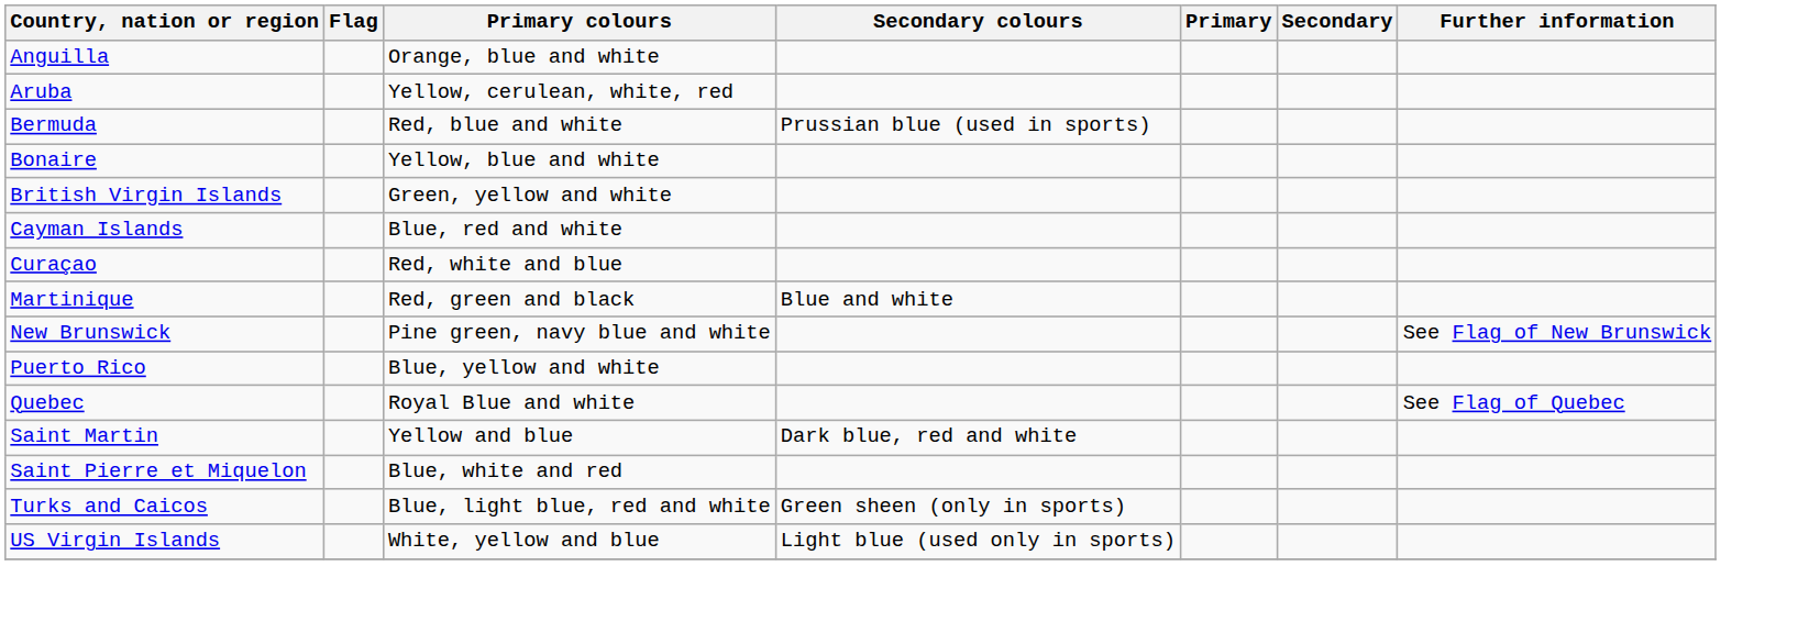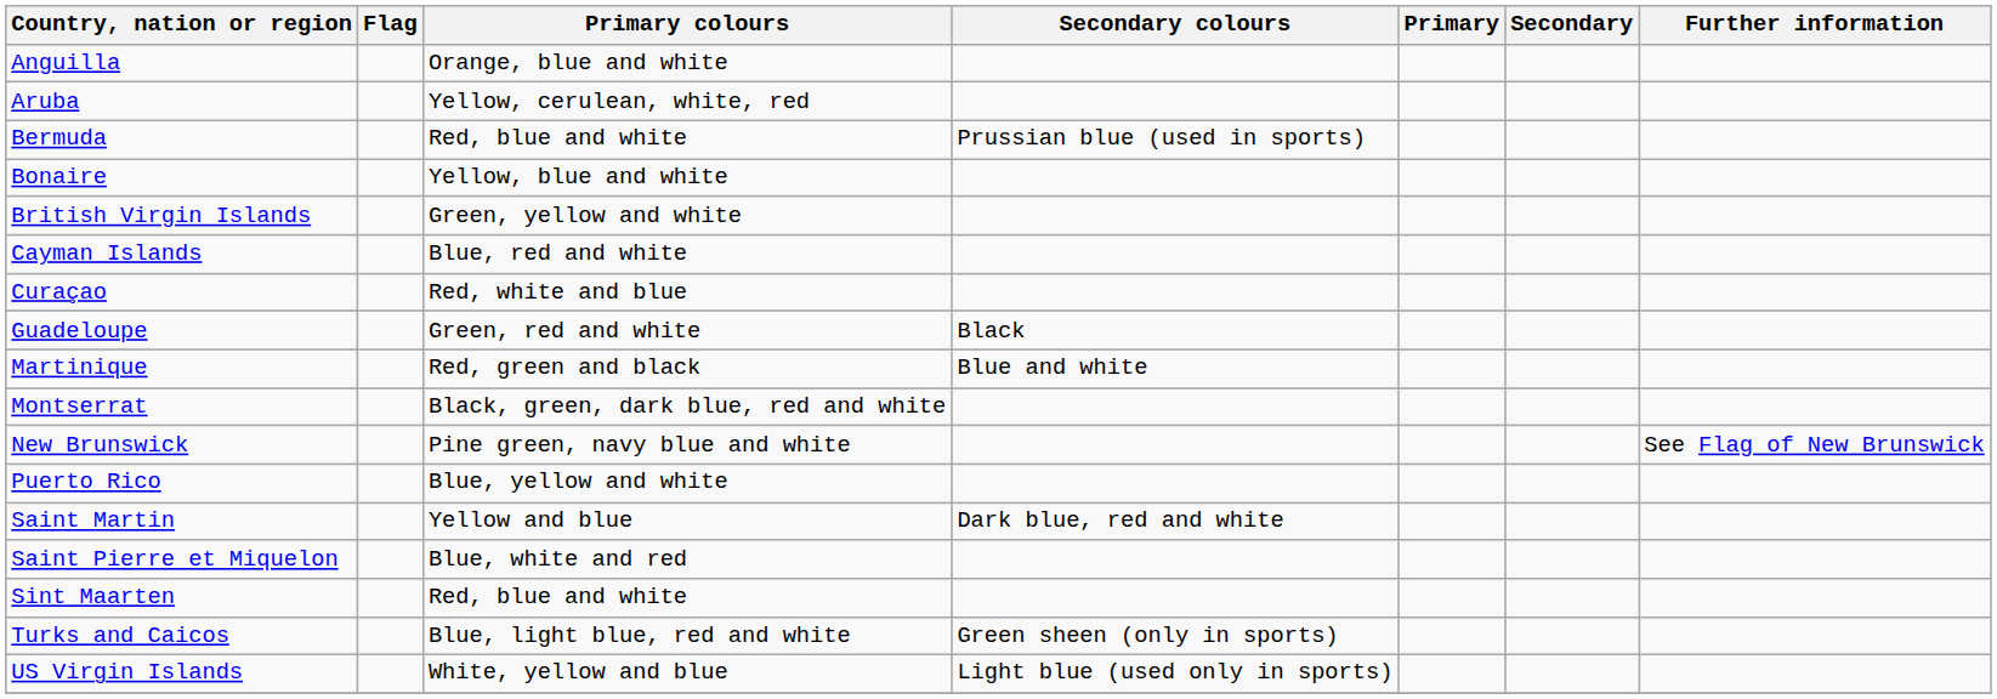 <table class="wikitable sortable mw-collapsible mw-collapsed" style="font-size:90%">
 <tr>
 <th>Country, nation or region</th>
 <th>Flag</th>
 <th>Primary colours</th>
 <th>Secondary colours</th>
 <th>Primary</th>
 <th>Secondary</th>
 <th>Further information</th>
 </tr>
 <tr>
 <td><a href='#'>Anguilla</a></td>
 <td style="text-align:center"></td>
 <td>Orange, blue and white</td>
 <td></td>
 <td></td>
 <td></td>
 <td></td>
 </tr>
 <tr>
 <td><a href='#'>Aruba</a></td>
 <td style="text-align:center"></td>
 <td>Yellow, cerulean, white, red</td>
 <td></td>
 <td><br></td>
 <td></td>
 <td></td>
 </tr>
 <tr>
 <td><a href='#'>Bermuda</a></td>
 <td style="text-align:center"></td>
 <td>Red, blue and white</td>
 <td>Prussian blue (used in sports)</td>
 <td></td>
 <td></td>
 <td></td>
 </tr>
 <tr>
 <td><a href='#'>Bonaire</a></td>
 <td style="text-align:center"></td>
 <td>Yellow, blue and white</td>
 <td></td>
 <td></td>
 <td></td>
 <td></td>
 </tr>
 <tr>
 <td><a href='#'>British Virgin Islands</a></td>
 <td style="text-align:center"></td>
 <td>Green, yellow and white</td>
 <td></td>
 <td></td>
 <td></td>
 <td></td>
 </tr>
 <tr>
 <td><a href='#'>Cayman Islands</a></td>
 <td style="text-align:center"></td>
 <td>Blue, red and white</td>
 <td></td>
 <td></td>
 <td></td>
 <td></td>
 </tr>
 <tr>
 <td><a href='#'>Curaçao</a></td>
 <td style="text-align:center"></td>
 <td>Red, white and blue</td>
 <td></td>
 <td></td>
 <td></td>
 <td></td>
 </tr>
 <tr>
+<td><a href='#'>Guadeloupe</a></td>
+<td style="text-align:center"></td>
+<td>Green, red and white</td>
+<td>Black</td>
+<td></td>
+<td></td>
+<td></td>
+</tr>
+<tr>
 <td><a href='#'>Martinique</a></td>
 <td style="text-align:center"></td>
 <td>Red, green and black</td>
 <td>Blue and white</td>
+<td></td>
+<td></td>
+<td></td>
+</tr>
+<tr>
+<td><a href='#'>Montserrat</a></td>
+<td style="text-align:center"></td>
+<td>Black, green, dark blue, red and white</td>
+<td></td>
 <td></td>
 <td></td>
 <td></td>
 </tr>
 <tr>
 <td><a href='#'>New Brunswick</a></td>
 <td style="text-align:center"></td>
 <td>Pine green, navy blue and white</td>
 <td></td>
 <td></td>
 <td></td>
 <td>See <a href='#'>Flag of New Brunswick</a></td>
 </tr>
 <tr>
 <td><a href='#'>Puerto Rico</a></td>
 <td style="text-align:center"></td>
 <td>Blue, yellow and white</td>
 <td></td>
 <td></td>
 <td></td>
 <td></td>
 </tr>
 <tr>
-<td><a href='#'>Quebec</a></td>
-<td style="text-align:center"></td>
-<td>Royal Blue and white</td>
-<td></td>
-<td></td>
-<td></td>
-<td>See <a href='#'>Flag of Quebec</a></td>
-</tr>
-<tr>
 <td><a href='#'>Saint Martin</a></td>
 <td style="text-align:center"></td>
 <td>Yellow and blue</td>
 <td>Dark blue, red and white</td>
 <td></td>
 <td></td>
 <td></td>
 </tr>
 <tr>
 <td><a href='#'>Saint Pierre et Miquelon</a></td>
 <td style="text-align:center"></td>
 <td>Blue, white and red</td>
+<td></td>
+<td></td>
+<td></td>
+<td></td>
+</tr>
+<tr>
+<td><a href='#'>Sint Maarten</a></td>
+<td style="text-align:center"></td>
+<td>Red, blue and white</td>
 <td></td>
 <td></td>
 <td></td>
 <td></td>
 </tr>
 <tr>
 <td><a href='#'>Turks and Caicos</a></td>
 <td style="text-align:center"></td>
 <td>Blue, light blue, red and white</td>
 <td>Green sheen (only in sports)</td>
 <td></td>
 <td></td>
 <td></td>
 </tr>
 <tr>
 <td><a href='#'>US Virgin Islands</a></td>
 <td style="text-align:center"></td>
 <td>White, yellow and blue</td>
 <td>Light blue (used only in sports)</td>
 <td></td>
 <td></td>
 <td></td>
 </tr>
 <tr>
 </tr>
 </table>
